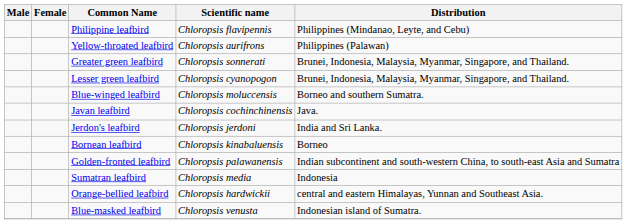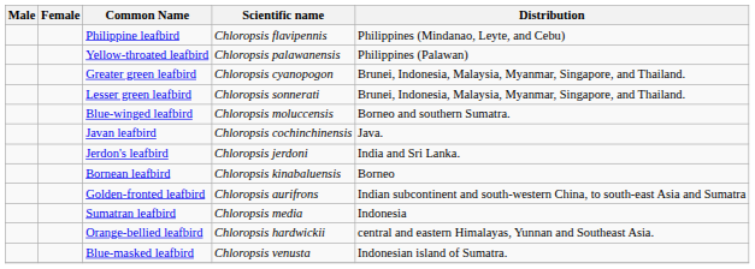 <table class="wikitable ">
 <tr>
 <th>Male</th>
 <th>Female</th>
 <th>Common Name</th>
 <th>Scientific name</th>
 <th>Distribution</th>
 </tr>
 <tr>
 <td></td>
 <td></td>
 <td><a href='#'>Philippine leafbird</a></td>
 <td><em>Chloropsis flavipennis</em></td>
 <td>Philippines (Mindanao, Leyte, and Cebu)</td>
 </tr>
 <tr>
 <td></td>
 <td></td>
 <td><a href='#'>Yellow-throated leafbird</a></td>
-<td><em>Chloropsis aurifrons</em></td>
+<td><em>Chloropsis palawanensis</em></td>
 <td>Philippines (Palawan)</td>
 </tr>
 <tr>
 <td></td>
 <td></td>
 <td><a href='#'>Greater green leafbird</a></td>
-<td><em>Chloropsis sonnerati</em></td>
+<td><em>Chloropsis cyanopogon</em></td>
 <td>Brunei, Indonesia, Malaysia, Myanmar, Singapore, and Thailand.</td>
 </tr>
 <tr>
 <td></td>
 <td></td>
 <td><a href='#'>Lesser green leafbird</a></td>
-<td><em>Chloropsis cyanopogon</em></td>
+<td><em>Chloropsis sonnerati</em></td>
 <td>Brunei, Indonesia, Malaysia, Myanmar, Singapore, and Thailand.</td>
 </tr>
 <tr>
 <td></td>
 <td></td>
 <td><a href='#'>Blue-winged leafbird</a></td>
 <td><em>Chloropsis moluccensis</em></td>
 <td>Borneo and southern Sumatra.</td>
 </tr>
 <tr>
 <td></td>
 <td></td>
 <td><a href='#'>Javan leafbird</a></td>
 <td><em>Chloropsis cochinchinensis</em></td>
 <td>Java.</td>
 </tr>
 <tr>
 <td></td>
 <td></td>
 <td><a href='#'>Jerdon's leafbird</a></td>
 <td><em>Chloropsis jerdoni</em></td>
 <td>India and Sri Lanka.</td>
 </tr>
 <tr>
 <td></td>
 <td></td>
 <td><a href='#'>Bornean leafbird</a></td>
 <td><em>Chloropsis kinabaluensis</em></td>
 <td>Borneo</td>
 </tr>
 <tr>
 <td></td>
 <td></td>
 <td><a href='#'>Golden-fronted leafbird</a></td>
-<td><em>Chloropsis palawanensis</em></td>
+<td><em>Chloropsis aurifrons</em></td>
 <td>Indian subcontinent and south-western China, to south-east Asia and Sumatra</td>
 </tr>
 <tr>
 <td></td>
 <td></td>
 <td><a href='#'>Sumatran leafbird</a></td>
 <td><em>Chloropsis media</em></td>
 <td>Indonesia</td>
 </tr>
 <tr>
 <td></td>
 <td></td>
 <td><a href='#'>Orange-bellied leafbird</a></td>
 <td><em>Chloropsis hardwickii</em></td>
 <td>central and eastern Himalayas, Yunnan and Southeast Asia.</td>
 </tr>
 <tr>
 <td></td>
 <td></td>
 <td><a href='#'>Blue-masked leafbird</a></td>
 <td><em>Chloropsis venusta</em></td>
 <td>Indonesian island of Sumatra.</td>
 </tr>
 <tr>
 </tr>
 </table>
